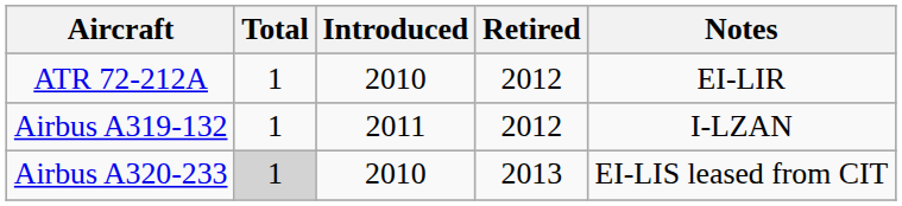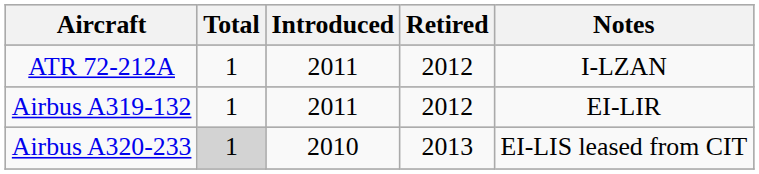 <table class="wikitable" style="margin:auto;text-align:center">
 <tr>
 <th>Aircraft</th>
 <th>Total</th>
 <th>Introduced</th>
 <th>Retired</th>
 <th>Notes</th>
 </tr>
 <tr>
 <td><a href='#'>ATR 72-212A</a></td>
 <td>1</td>
-<td>2010</td>
+<td>2011</td>
 <td>2012</td>
-<td>EI-LIR</td>
+<td>I-LZAN</td>
 </tr>
 <tr>
 <td><a href='#'>Airbus A319-132</a></td>
 <td>1</td>
 <td>2011</td>
 <td>2012</td>
-<td>I-LZAN</td>
+<td>EI-LIR</td>
 </tr>
 <tr>
 <td><a href='#'>Airbus A320-233</a></td>
 <td style="background: lightgrey;">1</td>
 <td>2010</td>
 <td>2013</td>
 <td>EI-LIS leased from CIT</td>
 </tr>
 </table>
